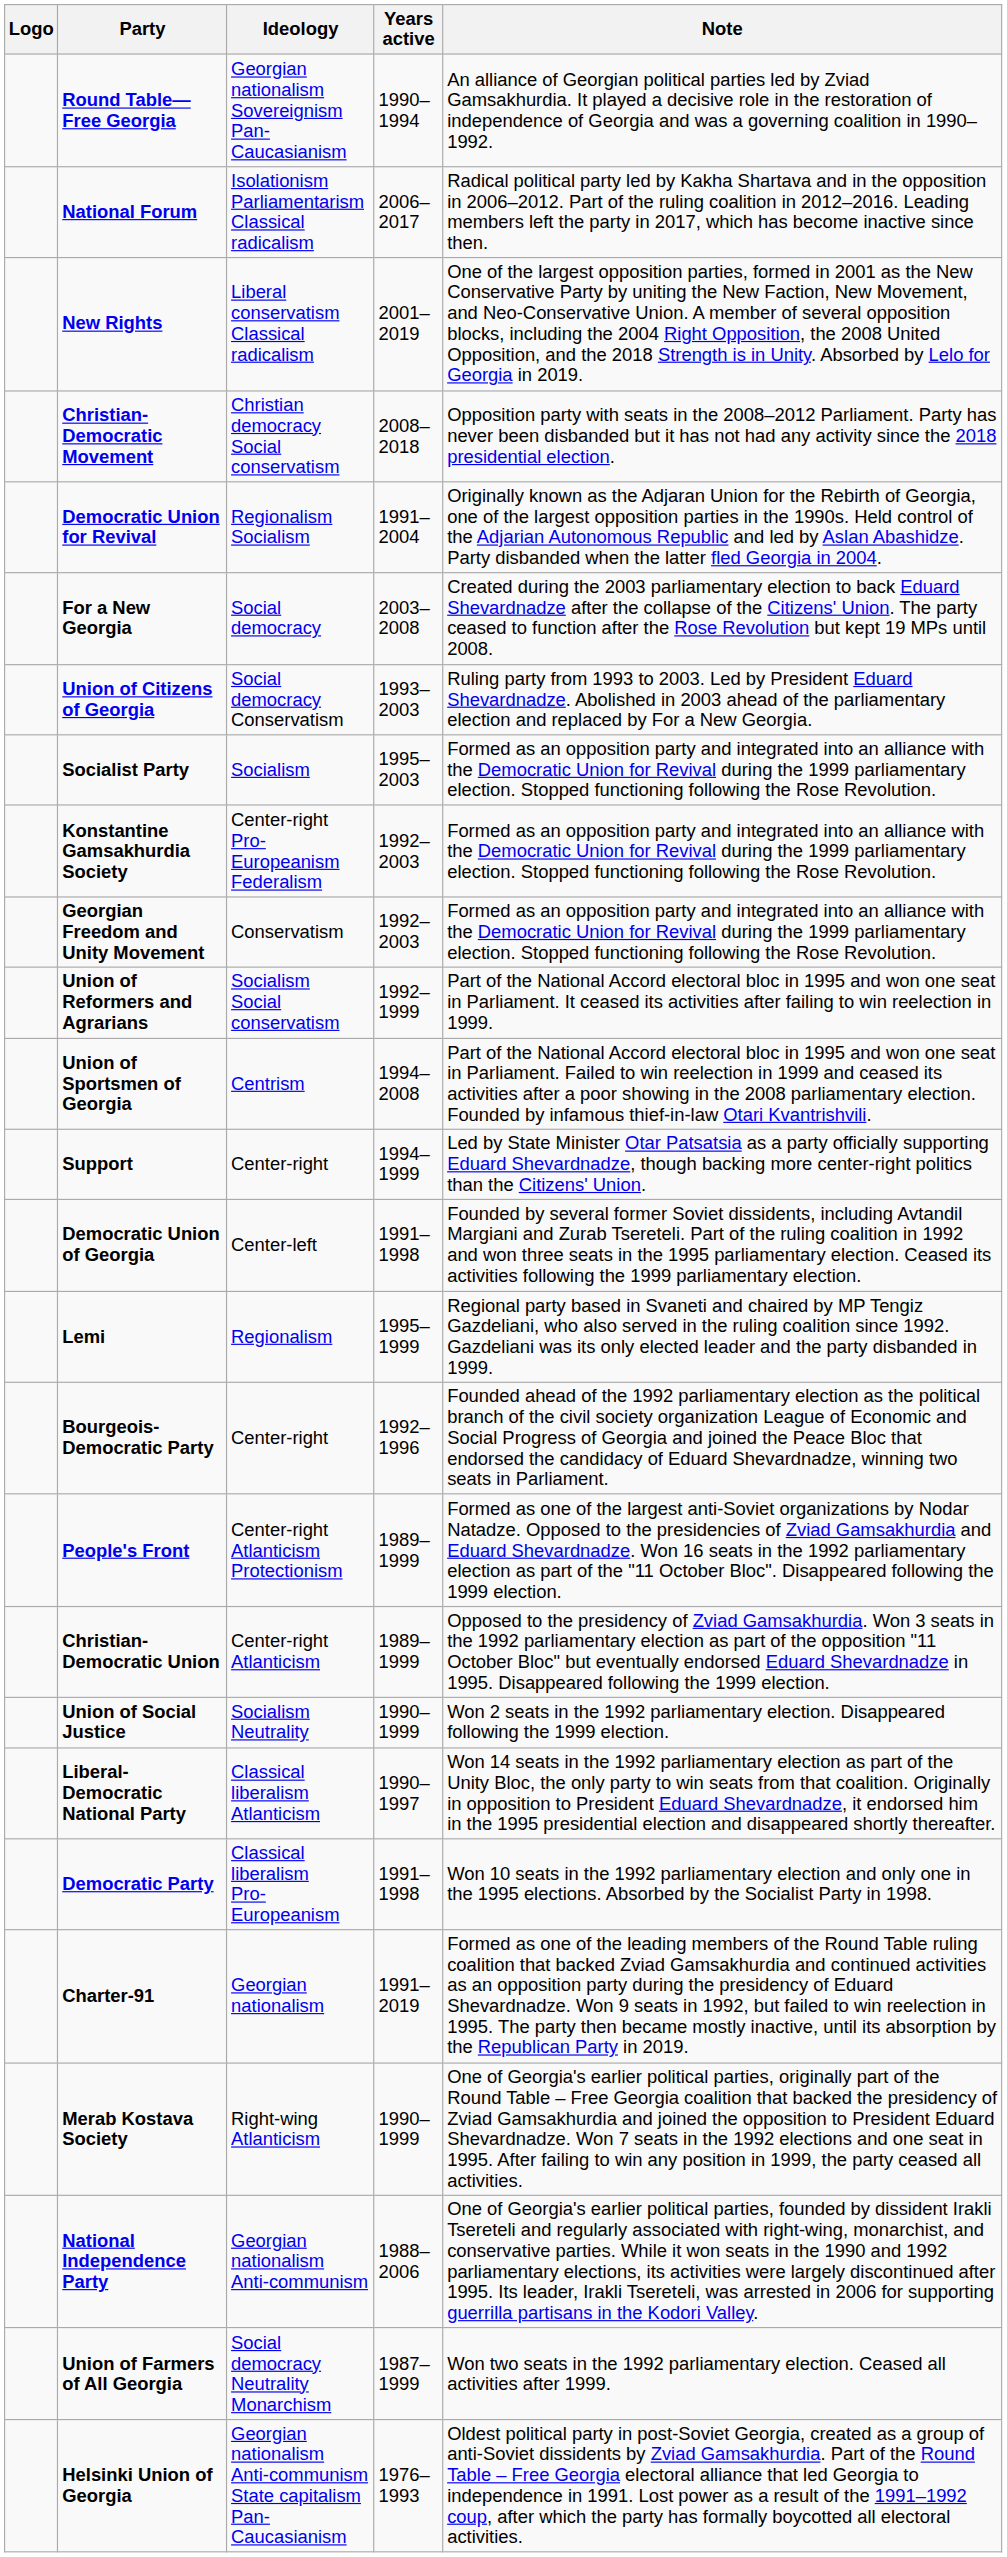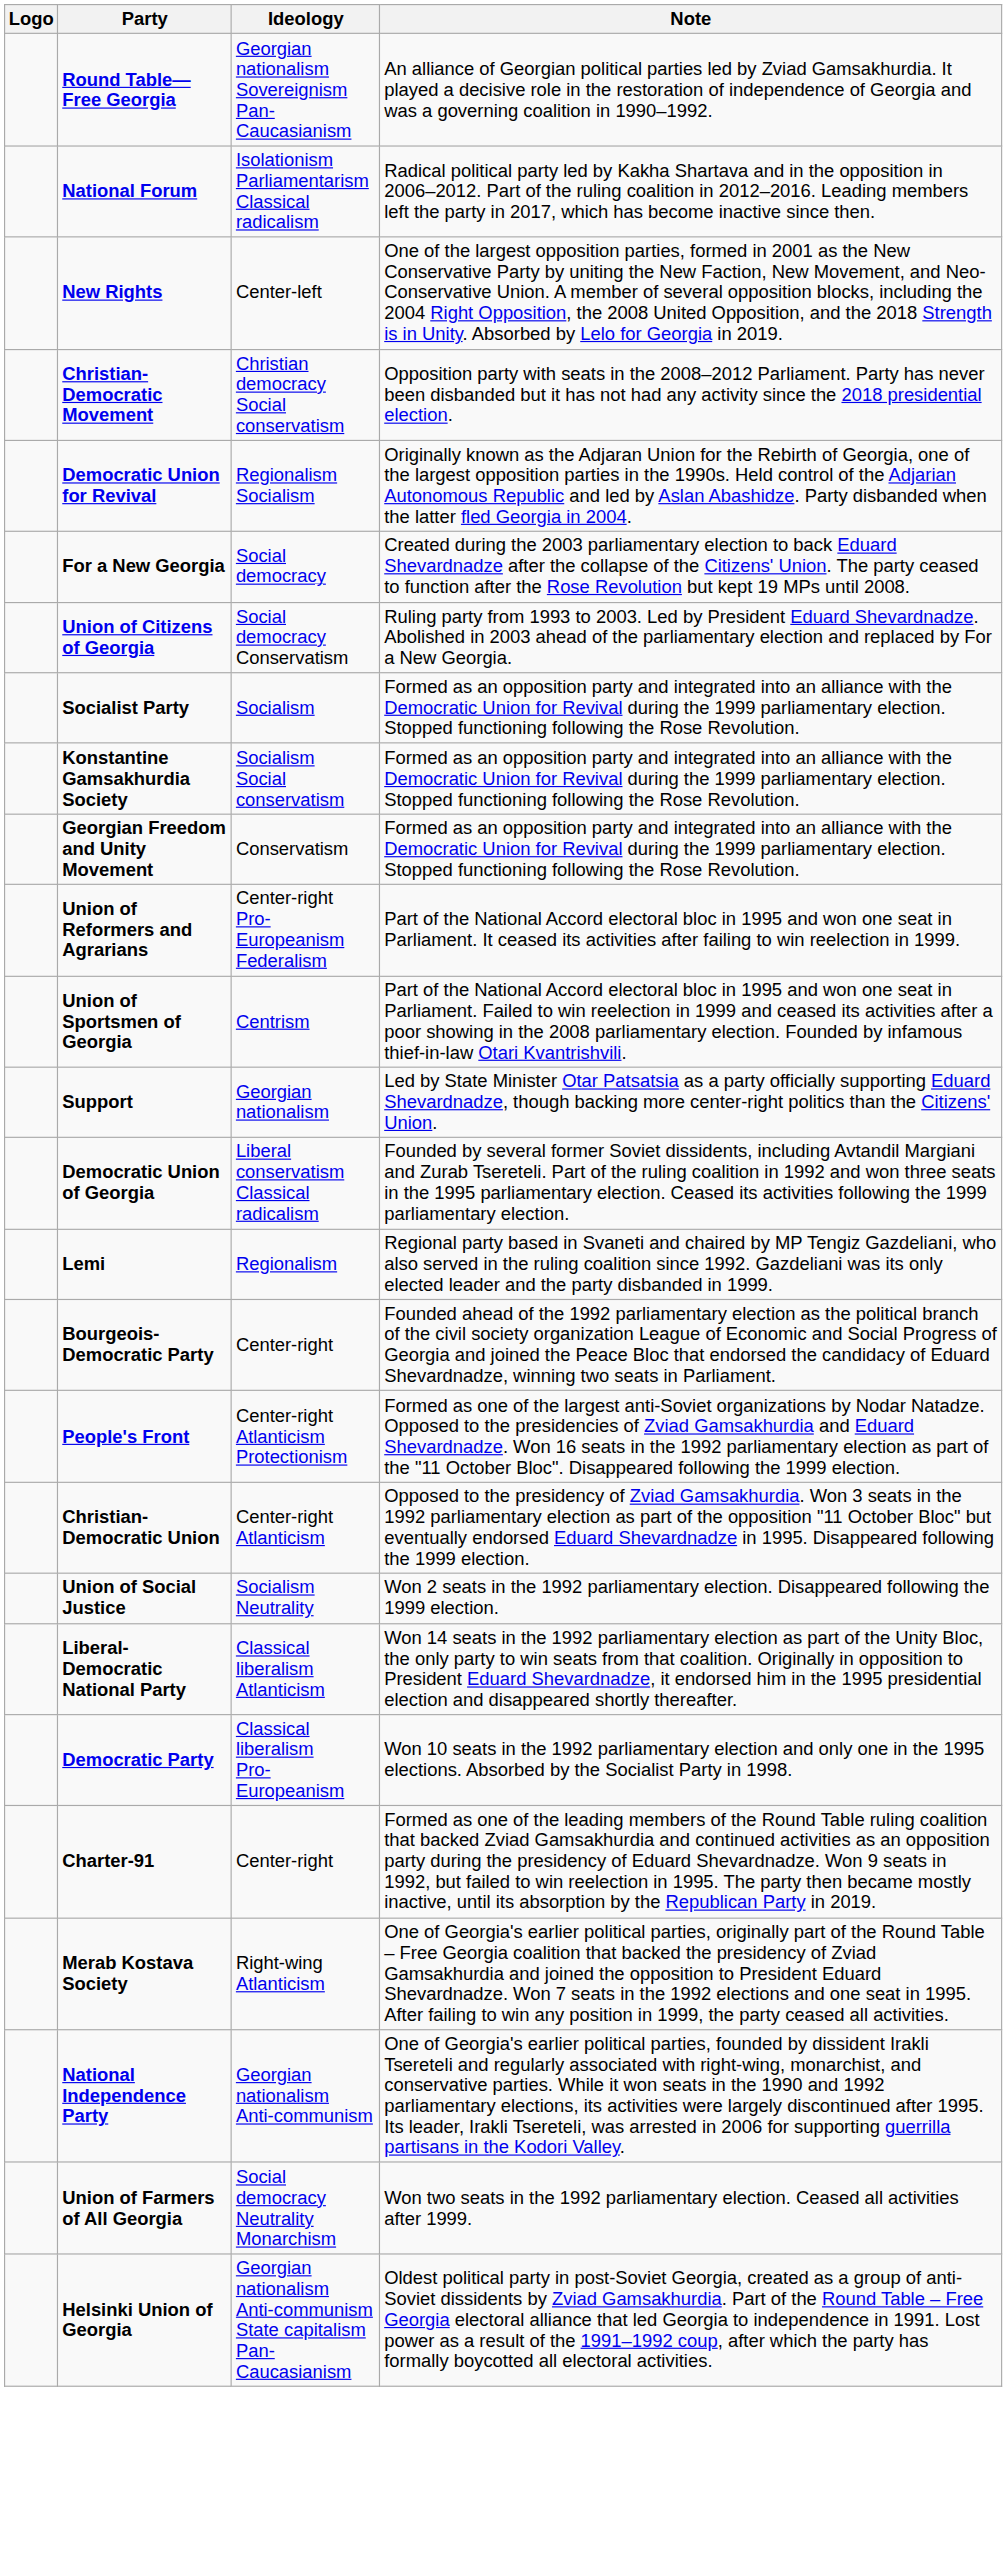 <table class="wikitable">
 <tr>
 <th>Logo</th>
 <th>Party</th>
 <th>Ideology</th>
-<th>Years active</th>
 <th>Note</th>
 </tr>
 <tr>
 <td></td>
 <td><strong><a href='#'>Round Table—Free Georgia</a></strong></td>
 <td><a href='#'>Georgian nationalism</a><br><a href='#'>Sovereignism</a><br><a href='#'>Pan-Caucasianism</a></td>
-<td>1990–1994</td>
 <td>An alliance of Georgian political parties led by Zviad Gamsakhurdia. It played a decisive role in the restoration of independence of Georgia and was a governing coalition in 1990–1992.</td>
 </tr>
 <tr>
 <td></td>
 <td><strong><a href='#'>National Forum</a></strong></td>
 <td><a href='#'>Isolationism</a><br><a href='#'>Parliamentarism</a><br><a href='#'>Classical radicalism</a></td>
-<td>2006–2017</td>
 <td>Radical political party led by Kakha Shartava and in the opposition in 2006–2012. Part of the ruling coalition in 2012–2016. Leading members left the party in 2017, which has become inactive since then.</td>
 </tr>
 <tr>
 <td></td>
 <td><strong><a href='#'>New Rights</a></strong></td>
-<td><a href='#'>Liberal conservatism</a><br><a href='#'>Classical radicalism</a></td>
-<td>2001–2019</td>
+<td>Center-left</td>
 <td>One of the largest opposition parties, formed in 2001 as the New Conservative Party by uniting the New Faction, New Movement, and Neo-Conservative Union. A member of several opposition blocks, including the 2004 <a href='#'>Right Opposition</a>, the 2008 United Opposition, and the 2018 <a href='#'>Strength is in Unity</a>. Absorbed by <a href='#'>Lelo for Georgia</a> in 2019.</td>
 </tr>
 <tr>
 <td></td>
 <td><strong><a href='#'>Christian-Democratic Movement</a></strong></td>
 <td><a href='#'>Christian democracy</a><br><a href='#'>Social conservatism</a></td>
-<td>2008–2018</td>
 <td>Opposition party with seats in the 2008–2012 Parliament. Party has never been disbanded but it has not had any activity since the <a href='#'>2018 presidential election</a>.</td>
 </tr>
 <tr>
 <td></td>
 <td><strong><a href='#'>Democratic Union for Revival</a></strong></td>
 <td><a href='#'>Regionalism</a><br><a href='#'>Socialism</a></td>
-<td>1991–2004</td>
 <td>Originally known as the Adjaran Union for the Rebirth of Georgia, one of the largest opposition parties in the 1990s. Held control of the <a href='#'>Adjarian Autonomous Republic</a> and led by <a href='#'>Aslan Abashidze</a>. Party disbanded when the latter <a href='#'>fled Georgia in 2004</a>.</td>
 </tr>
 <tr>
 <td></td>
 <td><strong>For a New Georgia</strong></td>
 <td><a href='#'>Social democracy</a></td>
-<td>2003–2008</td>
 <td>Created during the 2003 parliamentary election to back <a href='#'>Eduard Shevardnadze</a> after the collapse of the <a href='#'>Citizens' Union</a>. The party ceased to function after the <a href='#'>Rose Revolution</a> but kept 19 MPs until 2008.</td>
 </tr>
 <tr>
 <td></td>
 <td><strong><a href='#'>Union of Citizens of Georgia</a></strong></td>
 <td><a href='#'>Social democracy</a><br>Conservatism</td>
-<td>1993–2003</td>
 <td>Ruling party from 1993 to 2003. Led by President <a href='#'>Eduard Shevardnadze</a>. Abolished in 2003 ahead of the parliamentary election and replaced by For a New Georgia.</td>
 </tr>
 <tr>
 <td></td>
 <td><strong>Socialist Party</strong></td>
 <td><a href='#'>Socialism</a></td>
-<td>1995–2003</td>
 <td>Formed as an opposition party and integrated into an alliance with the <a href='#'>Democratic Union for Revival</a> during the 1999 parliamentary election. Stopped functioning following the Rose Revolution.</td>
 </tr>
 <tr>
 <td></td>
 <td><strong>Konstantine Gamsakhurdia Society</strong></td>
-<td>Center-right<br><a href='#'>Pro-Europeanism</a><br><a href='#'>Federalism</a></td>
-<td>1992–2003</td>
+<td><a href='#'>Socialism</a><br><a href='#'>Social conservatism</a></td>
 <td>Formed as an opposition party and integrated into an alliance with the <a href='#'>Democratic Union for Revival</a> during the 1999 parliamentary election. Stopped functioning following the Rose Revolution.</td>
 </tr>
 <tr>
 <td></td>
 <td><strong>Georgian Freedom and Unity Movement</strong></td>
 <td>Conservatism</td>
-<td>1992–2003</td>
 <td>Formed as an opposition party and integrated into an alliance with the <a href='#'>Democratic Union for Revival</a> during the 1999 parliamentary election. Stopped functioning following the Rose Revolution.</td>
 </tr>
 <tr>
 <td></td>
 <td><strong>Union of Reformers and Agrarians</strong></td>
-<td><a href='#'>Socialism</a><br><a href='#'>Social conservatism</a></td>
-<td>1992–1999</td>
+<td>Center-right<br><a href='#'>Pro-Europeanism</a><br><a href='#'>Federalism</a></td>
 <td>Part of the National Accord electoral bloc in 1995 and won one seat in Parliament. It ceased its activities after failing to win reelection in 1999.</td>
 </tr>
 <tr>
 <td></td>
 <td><strong>Union of Sportsmen of Georgia</strong></td>
 <td><a href='#'>Centrism</a></td>
-<td>1994–2008</td>
 <td>Part of the National Accord electoral bloc in 1995 and won one seat in Parliament. Failed to win reelection in 1999 and ceased its activities after a poor showing in the 2008 parliamentary election. Founded by infamous thief-in-law <a href='#'>Otari Kvantrishvili</a>.</td>
 </tr>
 <tr>
 <td></td>
 <td><strong>Support</strong></td>
-<td>Center-right</td>
-<td>1994–1999</td>
+<td><a href='#'>Georgian nationalism</a></td>
 <td>Led by State Minister <a href='#'>Otar Patsatsia</a> as a party officially supporting <a href='#'>Eduard Shevardnadze</a>, though backing more center-right politics than the <a href='#'>Citizens' Union</a>.</td>
 </tr>
 <tr>
 <td></td>
 <td><strong>Democratic Union of Georgia</strong></td>
-<td>Center-left</td>
-<td>1991–1998</td>
+<td><a href='#'>Liberal conservatism</a><br><a href='#'>Classical radicalism</a></td>
 <td>Founded by several former Soviet dissidents, including Avtandil Margiani and Zurab Tsereteli. Part of the ruling coalition in 1992 and won three seats in the 1995 parliamentary election. Ceased its activities following the 1999 parliamentary election.</td>
 </tr>
 <tr>
 <td></td>
 <td><strong>Lemi</strong></td>
 <td><a href='#'>Regionalism</a></td>
-<td>1995–1999</td>
 <td>Regional party based in Svaneti and chaired by MP Tengiz Gazdeliani, who also served in the ruling coalition since 1992. Gazdeliani was its only elected leader and the party disbanded in 1999.</td>
 </tr>
 <tr>
 <td></td>
 <td><strong>Bourgeois-Democratic Party</strong></td>
 <td>Center-right</td>
-<td>1992–1996</td>
 <td>Founded ahead of the 1992 parliamentary election as the political branch of the civil society organization League of Economic and Social Progress of Georgia and joined the Peace Bloc that endorsed the candidacy of Eduard Shevardnadze, winning two seats in Parliament.</td>
 </tr>
 <tr>
 <td></td>
 <td><strong><a href='#'>People's Front</a></strong></td>
 <td>Center-right<br><a href='#'>Atlanticism</a><br><a href='#'>Protectionism</a></td>
-<td>1989–1999</td>
 <td>Formed as one of the largest anti-Soviet organizations by Nodar Natadze. Opposed to the presidencies of <a href='#'>Zviad Gamsakhurdia</a> and <a href='#'>Eduard Shevardnadze</a>. Won 16 seats in the 1992 parliamentary election as part of the "11 October Bloc". Disappeared following the 1999 election.</td>
 </tr>
 <tr>
 <td></td>
 <td><strong>Christian-Democratic Union</strong></td>
 <td>Center-right<br><a href='#'>Atlanticism</a></td>
-<td>1989–1999</td>
 <td>Opposed to the presidency of <a href='#'>Zviad Gamsakhurdia</a>. Won 3 seats in the 1992 parliamentary election as part of the opposition "11 October Bloc" but eventually endorsed <a href='#'>Eduard Shevardnadze</a> in 1995. Disappeared following the 1999 election.</td>
 </tr>
 <tr>
 <td></td>
 <td><strong>Union of Social Justice</strong></td>
 <td><a href='#'>Socialism</a><br><a href='#'>Neutrality</a></td>
-<td>1990–1999</td>
 <td>Won 2 seats in the 1992 parliamentary election. Disappeared following the 1999 election.</td>
 </tr>
 <tr>
 <td></td>
 <td><strong>Liberal-Democratic National Party</strong></td>
 <td><a href='#'>Classical liberalism</a><br><a href='#'>Atlanticism</a></td>
-<td>1990–1997</td>
 <td>Won 14 seats in the 1992 parliamentary election as part of the Unity Bloc, the only party to win seats from that coalition. Originally in opposition to President <a href='#'>Eduard Shevardnadze</a>, it endorsed him in the 1995 presidential election and disappeared shortly thereafter.</td>
 </tr>
 <tr>
 <td></td>
 <td><strong><a href='#'>Democratic Party</a></strong></td>
 <td><a href='#'>Classical liberalism</a><br><a href='#'>Pro-Europeanism</a></td>
-<td>1991–1998</td>
 <td>Won 10 seats in the 1992 parliamentary election and only one in the 1995 elections. Absorbed by the Socialist Party in 1998.</td>
 </tr>
 <tr>
 <td></td>
 <td><strong>Charter-91</strong></td>
-<td><a href='#'>Georgian nationalism</a></td>
-<td>1991–2019</td>
+<td>Center-right</td>
 <td>Formed as one of the leading members of the Round Table ruling coalition that backed Zviad Gamsakhurdia and continued activities as an opposition party during the presidency of Eduard Shevardnadze. Won 9 seats in 1992, but failed to win reelection in 1995. The party then became mostly inactive, until its absorption by the <a href='#'>Republican Party</a> in 2019.</td>
 </tr>
 <tr>
 <td></td>
 <td><strong>Merab Kostava Society</strong></td>
 <td>Right-wing<br><a href='#'>Atlanticism</a></td>
-<td>1990–1999</td>
 <td>One of Georgia's earlier political parties, originally part of the Round Table – Free Georgia coalition that backed the presidency of Zviad Gamsakhurdia and joined the opposition to President Eduard Shevardnadze. Won 7 seats in the 1992 elections and one seat in 1995. After failing to win any position in 1999, the party ceased all activities.</td>
 </tr>
 <tr>
 <td></td>
 <td><strong><a href='#'>National Independence Party</a></strong></td>
 <td><a href='#'>Georgian nationalism</a><br><a href='#'>Anti-communism</a></td>
-<td>1988–2006</td>
 <td>One of Georgia's earlier political parties, founded by dissident Irakli Tsereteli and regularly associated with right-wing, monarchist, and conservative parties. While it won seats in the 1990 and 1992 parliamentary elections, its activities were largely discontinued after 1995. Its leader, Irakli Tsereteli, was arrested in 2006 for supporting <a href='#'>guerrilla partisans in the Kodori Valley</a>.</td>
 </tr>
 <tr>
 <td></td>
 <td><strong>Union of Farmers of All Georgia</strong></td>
 <td><a href='#'>Social democracy</a><br><a href='#'>Neutrality</a><br><a href='#'>Monarchism</a></td>
-<td>1987–1999</td>
 <td>Won two seats in the 1992 parliamentary election. Ceased all activities after 1999.</td>
 </tr>
 <tr>
 <td></td>
 <td><strong>Helsinki Union of Georgia</strong></td>
 <td><a href='#'>Georgian nationalism</a><br><a href='#'>Anti-communism</a><br><a href='#'>State capitalism</a><br><a href='#'>Pan-Caucasianism</a></td>
-<td>1976–1993</td>
 <td>Oldest political party in post-Soviet Georgia, created as a group of anti-Soviet dissidents by <a href='#'>Zviad Gamsakhurdia</a>. Part of the <a href='#'>Round Table – Free Georgia</a> electoral alliance that led Georgia to independence in 1991. Lost power as a result of the <a href='#'>1991–1992 coup</a>, after which the party has formally boycotted all electoral activities.</td>
 </tr>
 </table>
